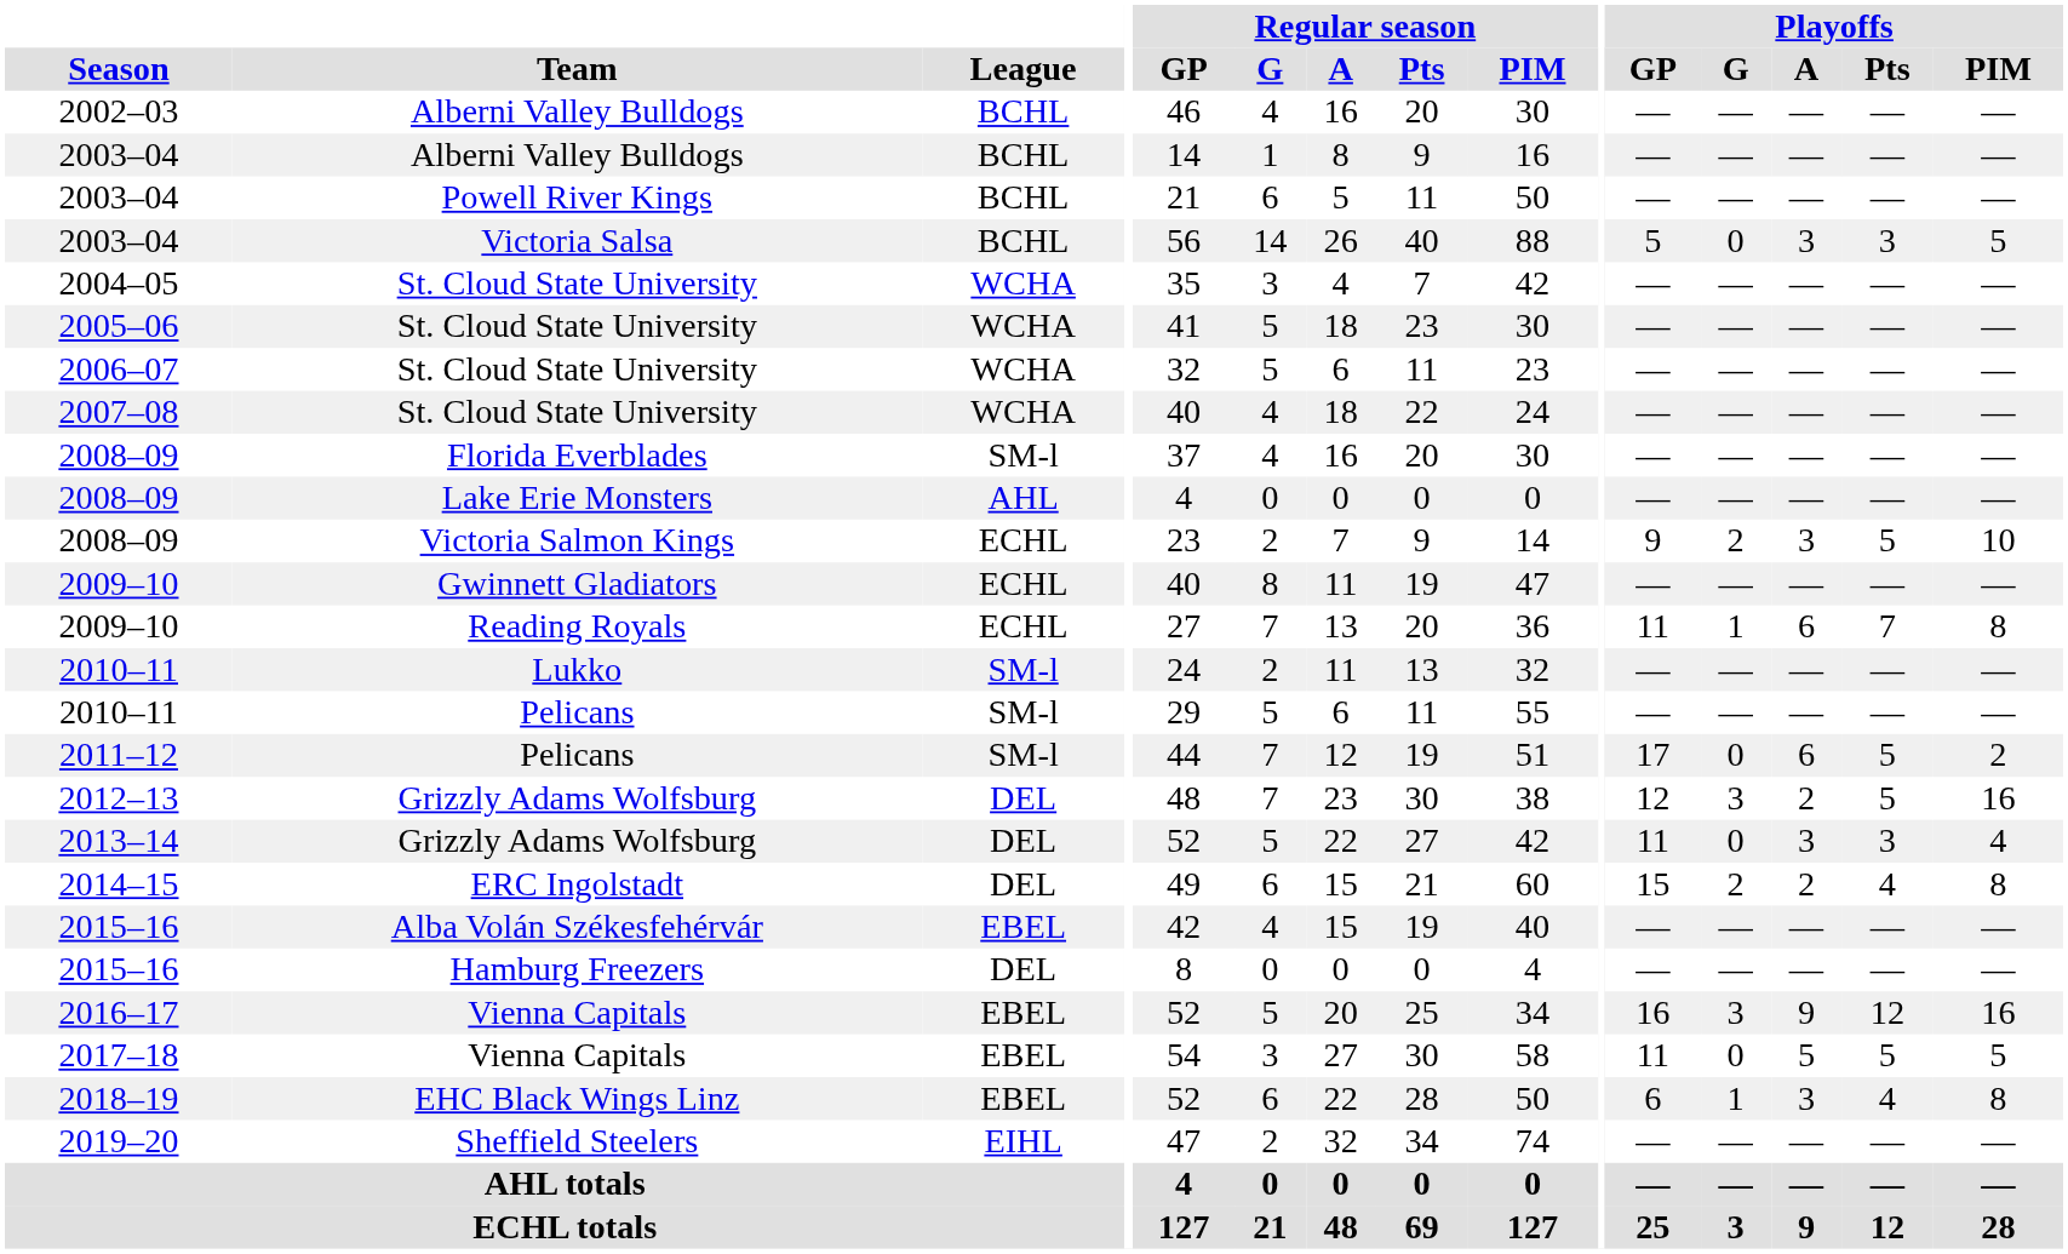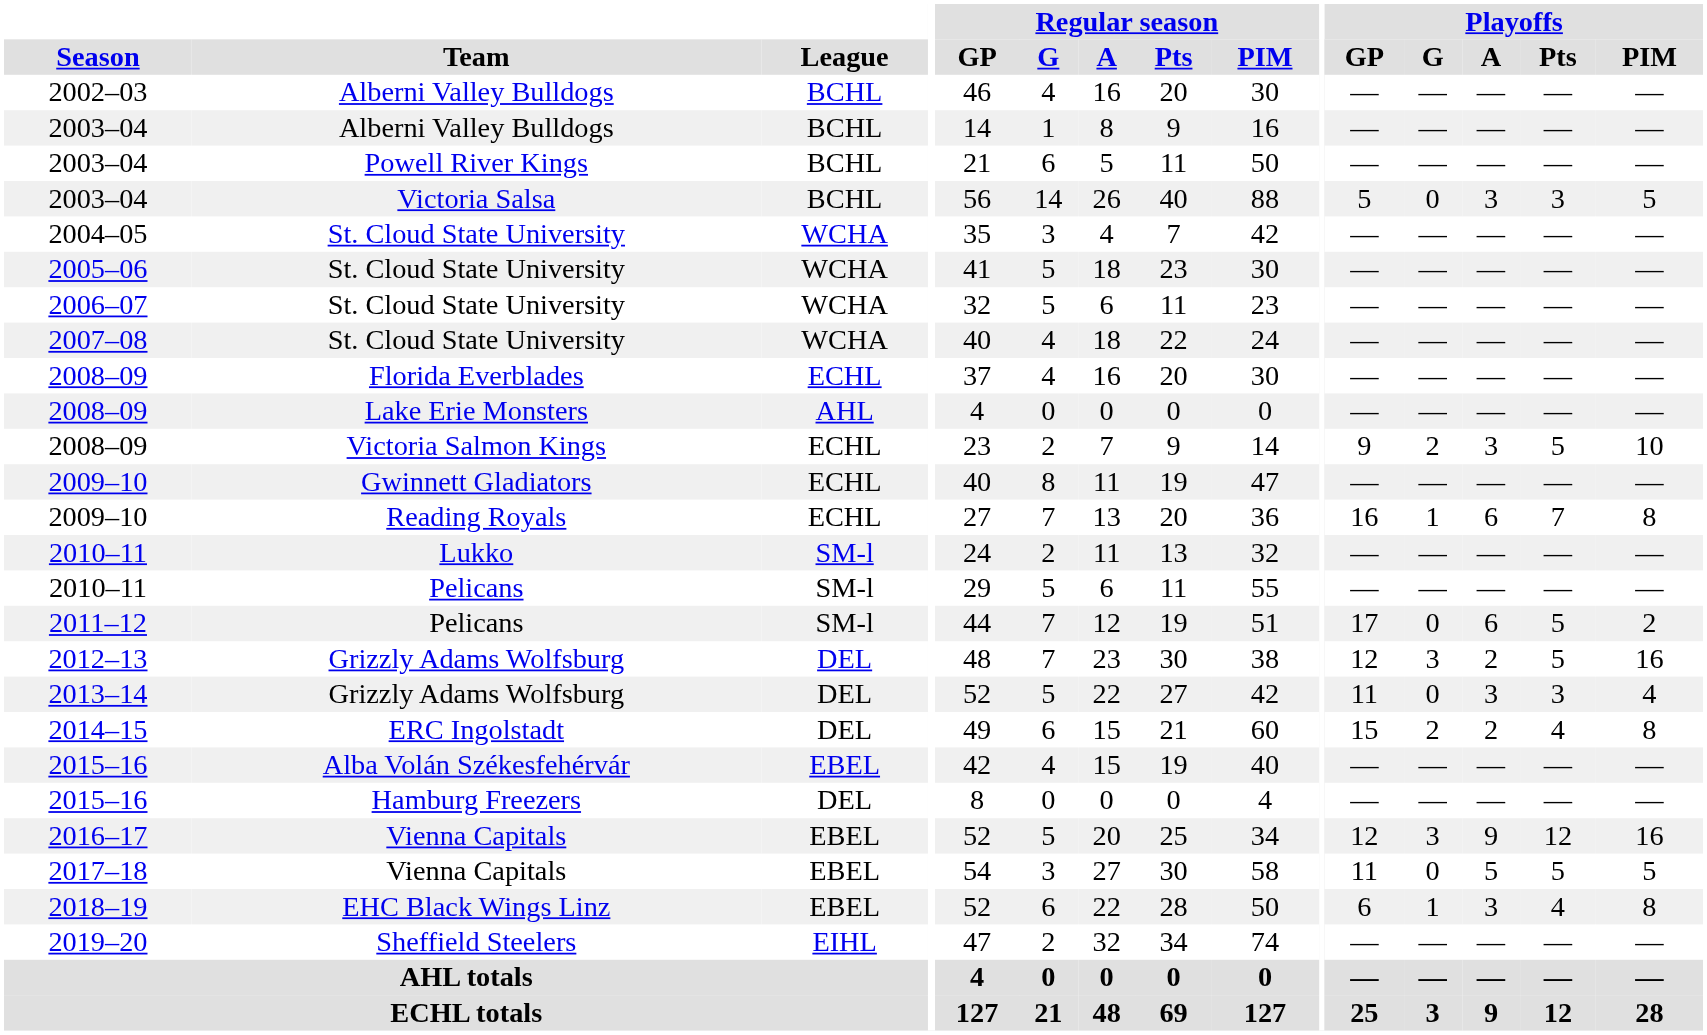 <table border="0" cellpadding="1" cellspacing="0" style="text-align:center; width:60em">
 <tr bgcolor="#e0e0e0">
 <th colspan="3" bgcolor="#ffffff"></th>
 <th rowspan="99" bgcolor="#ffffff"></th>
 <th colspan="5"><a href='#'>Regular season</a></th>
 <th rowspan="99" bgcolor="#ffffff"></th>
 <th colspan="5"><a href='#'>Playoffs</a></th>
 </tr>
 <tr bgcolor="#e0e0e0">
 <th><a href='#'>Season</a></th>
 <th>Team</th>
 <th>League</th>
 <th>GP</th>
 <th><a href='#'>G</a></th>
 <th><a href='#'>A</a></th>
 <th><a href='#'>Pts</a></th>
 <th><a href='#'>PIM</a></th>
 <th>GP</th>
 <th>G</th>
 <th>A</th>
 <th>Pts</th>
 <th>PIM</th>
 </tr>
 <tr ALIGN="center">
 <td>2002–03</td>
 <td><a href='#'>Alberni Valley Bulldogs</a></td>
 <td><a href='#'>BCHL</a></td>
 <td>46</td>
 <td>4</td>
 <td>16</td>
 <td>20</td>
 <td>30</td>
 <td>—</td>
 <td>—</td>
 <td>—</td>
 <td>—</td>
 <td>—</td>
 </tr>
 <tr ALIGN="center" bgcolor="#f0f0f0">
 <td>2003–04</td>
 <td>Alberni Valley Bulldogs</td>
 <td>BCHL</td>
 <td>14</td>
 <td>1</td>
 <td>8</td>
 <td>9</td>
 <td>16</td>
 <td>—</td>
 <td>—</td>
 <td>—</td>
 <td>—</td>
 <td>—</td>
 </tr>
 <tr ALIGN="center">
 <td>2003–04</td>
 <td><a href='#'>Powell River Kings</a></td>
 <td>BCHL</td>
 <td>21</td>
 <td>6</td>
 <td>5</td>
 <td>11</td>
 <td>50</td>
 <td>—</td>
 <td>—</td>
 <td>—</td>
 <td>—</td>
 <td>—</td>
 </tr>
 <tr ALIGN="center" bgcolor="#f0f0f0">
 <td>2003–04</td>
 <td><a href='#'>Victoria Salsa</a></td>
 <td>BCHL</td>
 <td>56</td>
 <td>14</td>
 <td>26</td>
 <td>40</td>
 <td>88</td>
 <td>5</td>
 <td>0</td>
 <td>3</td>
 <td>3</td>
 <td>5</td>
 </tr>
 <tr ALIGN="center">
 <td>2004–05</td>
 <td><a href='#'>St. Cloud State University</a></td>
 <td><a href='#'>WCHA</a></td>
 <td>35</td>
 <td>3</td>
 <td>4</td>
 <td>7</td>
 <td>42</td>
 <td>—</td>
 <td>—</td>
 <td>—</td>
 <td>—</td>
 <td>—</td>
 </tr>
 <tr ALIGN="center" bgcolor="#f0f0f0">
 <td><a href='#'>2005–06</a></td>
 <td>St. Cloud State University</td>
 <td>WCHA</td>
 <td>41</td>
 <td>5</td>
 <td>18</td>
 <td>23</td>
 <td>30</td>
 <td>—</td>
 <td>—</td>
 <td>—</td>
 <td>—</td>
 <td>—</td>
 </tr>
 <tr ALIGN="center">
 <td><a href='#'>2006–07</a></td>
 <td>St. Cloud State University</td>
 <td>WCHA</td>
 <td>32</td>
 <td>5</td>
 <td>6</td>
 <td>11</td>
 <td>23</td>
 <td>—</td>
 <td>—</td>
 <td>—</td>
 <td>—</td>
 <td>—</td>
 </tr>
 <tr ALIGN="center" bgcolor="#f0f0f0">
 <td><a href='#'>2007–08</a></td>
 <td>St. Cloud State University</td>
 <td>WCHA</td>
 <td>40</td>
 <td>4</td>
 <td>18</td>
 <td>22</td>
 <td>24</td>
 <td>—</td>
 <td>—</td>
 <td>—</td>
 <td>—</td>
 <td>—</td>
 </tr>
 <tr ALIGN="center">
 <td><a href='#'>2008–09</a></td>
 <td><a href='#'>Florida Everblades</a></td>
-<td>SM-l</td>
+<td><a href='#'>ECHL</a></td>
 <td>37</td>
 <td>4</td>
 <td>16</td>
 <td>20</td>
 <td>30</td>
 <td>—</td>
 <td>—</td>
 <td>—</td>
 <td>—</td>
 <td>—</td>
 </tr>
 <tr ALIGN="center" bgcolor="#f0f0f0">
 <td><a href='#'>2008–09</a></td>
 <td><a href='#'>Lake Erie Monsters</a></td>
 <td><a href='#'>AHL</a></td>
 <td>4</td>
 <td>0</td>
 <td>0</td>
 <td>0</td>
 <td>0</td>
 <td>—</td>
 <td>—</td>
 <td>—</td>
 <td>—</td>
 <td>—</td>
 </tr>
 <tr ALIGN="center">
 <td>2008–09</td>
 <td><a href='#'>Victoria Salmon Kings</a></td>
 <td>ECHL</td>
 <td>23</td>
 <td>2</td>
 <td>7</td>
 <td>9</td>
 <td>14</td>
 <td>9</td>
 <td>2</td>
 <td>3</td>
 <td>5</td>
 <td>10</td>
 </tr>
 <tr ALIGN="center" bgcolor="#f0f0f0">
 <td><a href='#'>2009–10</a></td>
 <td><a href='#'>Gwinnett Gladiators</a></td>
 <td>ECHL</td>
 <td>40</td>
 <td>8</td>
 <td>11</td>
 <td>19</td>
 <td>47</td>
 <td>—</td>
 <td>—</td>
 <td>—</td>
 <td>—</td>
 <td>—</td>
 </tr>
 <tr ALIGN="center">
 <td>2009–10</td>
 <td><a href='#'>Reading Royals</a></td>
 <td>ECHL</td>
 <td>27</td>
 <td>7</td>
 <td>13</td>
 <td>20</td>
 <td>36</td>
-<td>11</td>
+<td>16</td>
 <td>1</td>
 <td>6</td>
 <td>7</td>
 <td>8</td>
 </tr>
 <tr ALIGN="center" bgcolor="#f0f0f0">
 <td><a href='#'>2010–11</a></td>
 <td><a href='#'>Lukko</a></td>
 <td><a href='#'>SM-l</a></td>
 <td>24</td>
 <td>2</td>
 <td>11</td>
 <td>13</td>
 <td>32</td>
 <td>—</td>
 <td>—</td>
 <td>—</td>
 <td>—</td>
 <td>—</td>
 </tr>
 <tr ALIGN="center">
 <td>2010–11</td>
 <td><a href='#'>Pelicans</a></td>
 <td>SM-l</td>
 <td>29</td>
 <td>5</td>
 <td>6</td>
 <td>11</td>
 <td>55</td>
 <td>—</td>
 <td>—</td>
 <td>—</td>
 <td>—</td>
 <td>—</td>
 </tr>
 <tr ALIGN="center" bgcolor="#f0f0f0">
 <td><a href='#'>2011–12</a></td>
 <td>Pelicans</td>
 <td>SM-l</td>
 <td>44</td>
 <td>7</td>
 <td>12</td>
 <td>19</td>
 <td>51</td>
 <td>17</td>
 <td>0</td>
 <td>6</td>
 <td>5</td>
 <td>2</td>
 </tr>
 <tr ALIGN="center">
 <td><a href='#'>2012–13</a></td>
 <td><a href='#'>Grizzly Adams Wolfsburg</a></td>
 <td><a href='#'>DEL</a></td>
 <td>48</td>
 <td>7</td>
 <td>23</td>
 <td>30</td>
 <td>38</td>
 <td>12</td>
 <td>3</td>
 <td>2</td>
 <td>5</td>
 <td>16</td>
 </tr>
 <tr ALIGN="center" bgcolor="#f0f0f0">
 <td><a href='#'>2013–14</a></td>
 <td>Grizzly Adams Wolfsburg</td>
 <td>DEL</td>
 <td>52</td>
 <td>5</td>
 <td>22</td>
 <td>27</td>
 <td>42</td>
 <td>11</td>
 <td>0</td>
 <td>3</td>
 <td>3</td>
 <td>4</td>
 </tr>
 <tr ALIGN="center">
 <td><a href='#'>2014–15</a></td>
 <td><a href='#'>ERC Ingolstadt</a></td>
 <td>DEL</td>
 <td>49</td>
 <td>6</td>
 <td>15</td>
 <td>21</td>
 <td>60</td>
 <td>15</td>
 <td>2</td>
 <td>2</td>
 <td>4</td>
 <td>8</td>
 </tr>
 <tr ALIGN="center" bgcolor="#f0f0f0">
 <td><a href='#'>2015–16</a></td>
 <td><a href='#'>Alba Volán Székesfehérvár</a></td>
 <td><a href='#'>EBEL</a></td>
 <td>42</td>
 <td>4</td>
 <td>15</td>
 <td>19</td>
 <td>40</td>
 <td>—</td>
 <td>—</td>
 <td>—</td>
 <td>—</td>
 <td>—</td>
 </tr>
 <tr ALIGN="center">
 <td><a href='#'>2015–16</a></td>
 <td><a href='#'>Hamburg Freezers</a></td>
 <td>DEL</td>
 <td>8</td>
 <td>0</td>
 <td>0</td>
 <td>0</td>
 <td>4</td>
 <td>—</td>
 <td>—</td>
 <td>—</td>
 <td>—</td>
 <td>—</td>
 </tr>
 <tr ALIGN="center" bgcolor="#f0f0f0">
 <td><a href='#'>2016–17</a></td>
 <td><a href='#'>Vienna Capitals</a></td>
 <td>EBEL</td>
 <td>52</td>
 <td>5</td>
 <td>20</td>
 <td>25</td>
 <td>34</td>
-<td>16</td>
+<td>12</td>
 <td>3</td>
 <td>9</td>
 <td>12</td>
 <td>16</td>
 </tr>
 <tr ALIGN="center">
 <td><a href='#'>2017–18</a></td>
 <td>Vienna Capitals</td>
 <td>EBEL</td>
 <td>54</td>
 <td>3</td>
 <td>27</td>
 <td>30</td>
 <td>58</td>
 <td>11</td>
 <td>0</td>
 <td>5</td>
 <td>5</td>
 <td>5</td>
 </tr>
 <tr ALIGN="center" bgcolor="#f0f0f0">
 <td><a href='#'>2018–19</a></td>
 <td><a href='#'>EHC Black Wings Linz</a></td>
 <td>EBEL</td>
 <td>52</td>
 <td>6</td>
 <td>22</td>
 <td>28</td>
 <td>50</td>
 <td>6</td>
 <td>1</td>
 <td>3</td>
 <td>4</td>
 <td>8</td>
 </tr>
 <tr>
 </tr>
 <tr ALIGN="center">
 <td><a href='#'>2019–20</a></td>
 <td><a href='#'>Sheffield Steelers</a></td>
 <td><a href='#'>EIHL</a></td>
 <td>47</td>
 <td>2</td>
 <td>32</td>
 <td>34</td>
 <td>74</td>
 <td>—</td>
 <td>—</td>
 <td>—</td>
 <td>—</td>
 <td>—</td>
 </tr>
 <tr bgcolor="#e0e0e0">
 <th colspan="3">AHL totals</th>
 <th>4</th>
 <th>0</th>
 <th>0</th>
 <th>0</th>
 <th>0</th>
 <th>—</th>
 <th>—</th>
 <th>—</th>
 <th>—</th>
 <th>—</th>
 </tr>
 <tr bgcolor="#e0e0e0">
 <th colspan="3">ECHL totals</th>
 <th>127</th>
 <th>21</th>
 <th>48</th>
 <th>69</th>
 <th>127</th>
 <th>25</th>
 <th>3</th>
 <th>9</th>
 <th>12</th>
 <th>28</th>
 </tr>
 </table>
